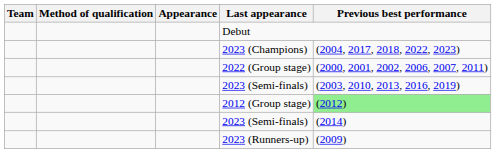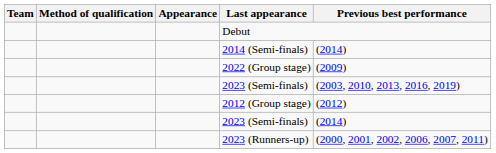 <table class="wikitable sortable">
 <tr>
 <th>Team</th>
 <th>Method of qualification</th>
 <th data-sort-type="number">Appearance</th>
 <th>Last appearance</th>
 <th>Previous best performance</th>
 </tr>
 <tr>
 <td></td>
 <td></td>
 <td></td>
 <td colspan="2">Debut</td>
 </tr>
 <tr>
 <td></td>
 <td></td>
 <td></td>
-<td><a href='#'>2023</a> (Champions)</td>
-<td> (<a href='#'>2004</a>, <a href='#'>2017</a>, <a href='#'>2018</a>, <a href='#'>2022</a>, <a href='#'>2023</a>)</td>
+<td><a href='#'>2014</a> (Semi-finals)</td>
+<td> (<a href='#'>2014</a>)</td>
 </tr>
 <tr>
 <td></td>
 <td></td>
 <td></td>
 <td><a href='#'>2022</a> (Group stage)</td>
-<td> (<a href='#'>2000</a>, <a href='#'>2001</a>, <a href='#'>2002</a>, <a href='#'>2006</a>, <a href='#'>2007</a>, <a href='#'>2011</a>)</td>
+<td> (<a href='#'>2009</a>)</td>
 </tr>
 <tr>
 <td></td>
 <td></td>
 <td></td>
 <td><a href='#'>2023</a> (Semi-finals)</td>
 <td> (<a href='#'>2003</a>, <a href='#'>2010</a>, <a href='#'>2013</a>, <a href='#'>2016</a>, <a href='#'>2019</a>)</td>
 </tr>
 <tr>
 <td></td>
 <td></td>
 <td></td>
 <td><a href='#'>2012</a> (Group stage)</td>
-<td style="background: lightgreen;"> (<a href='#'>2012</a>)</td>
+<td> (<a href='#'>2012</a>)</td>
 </tr>
 <tr>
 <td></td>
 <td></td>
 <td></td>
 <td><a href='#'>2023</a> (Semi-finals)</td>
 <td> (<a href='#'>2014</a>)</td>
 </tr>
 <tr>
 <td></td>
 <td></td>
 <td></td>
 <td><a href='#'>2023</a> (Runners-up)</td>
-<td> (<a href='#'>2009</a>)</td>
+<td> (<a href='#'>2000</a>, <a href='#'>2001</a>, <a href='#'>2002</a>, <a href='#'>2006</a>, <a href='#'>2007</a>, <a href='#'>2011</a>)</td>
 </tr>
 </table>
